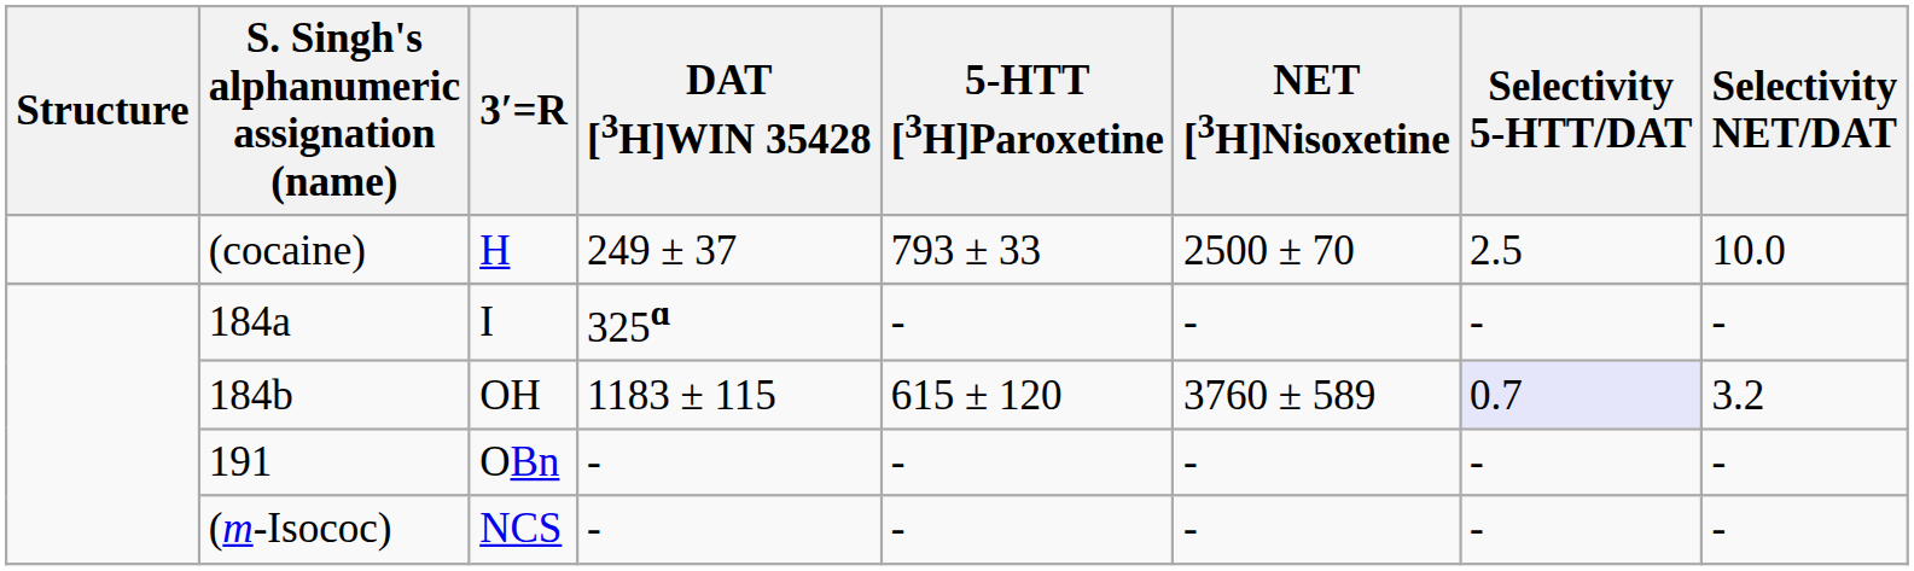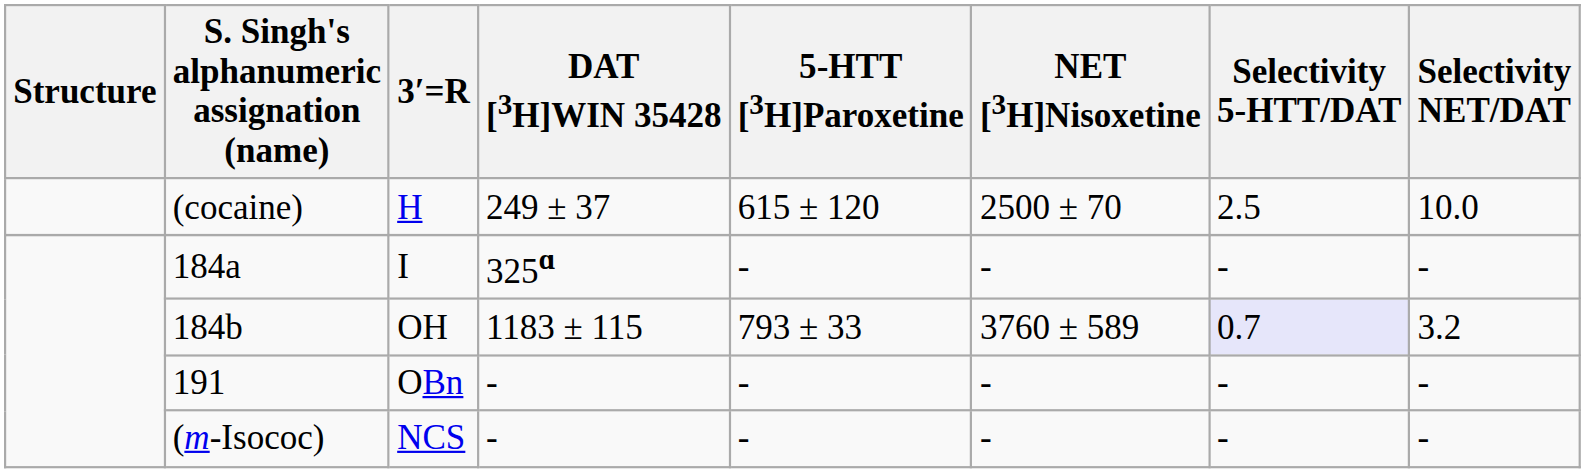 <table class="wikitable sortable">
 <tr>
 <th>Structure</th>
 <th>S. Singh's<br>alphanumeric<br>assignation<br>(name)</th>
 <th>3′=R</th>
 <th>DAT<br>[<sup>3</sup>H]WIN 35428</th>
 <th>5-HTT<br>[<sup>3</sup>H]Paroxetine</th>
 <th>NET<br>[<sup>3</sup>H]Nisoxetine</th>
 <th>Selectivity<br>5-HTT/DAT</th>
 <th>Selectivity<br>NET/DAT</th>
 </tr>
 <tr>
 <td></td>
 <td>(cocaine)</td>
 <td><a href='#'>H</a></td>
 <td>249 ± 37</td>
-<td>793 ± 33</td>
+<td>615 ± 120</td>
 <td>2500 ± 70</td>
 <td>2.5</td>
 <td>10.0</td>
 </tr>
 <tr>
 </tr>
 <tr>
 <td rowspan=5></td>
 </tr>
 <tr>
 <td>184a</td>
 <td>I</td>
 <td>325<sup><strong>ɑ</strong></sup></td>
 <td>-</td>
 <td>-</td>
 <td>-</td>
 <td>-</td>
 </tr>
 <tr>
 <td>184b</td>
 <td>OH</td>
 <td>1183 ± 115</td>
-<td>615 ± 120</td>
+<td>793 ± 33</td>
 <td>3760 ± 589</td>
 <td style="background: lavender;">0.7</td>
 <td>3.2</td>
 </tr>
 <tr>
 <td>191</td>
 <td>O<a href='#'>Bn</a></td>
 <td>-</td>
 <td>-</td>
 <td>-</td>
 <td>-</td>
 <td>-</td>
 </tr>
 <tr>
 <td>(<a href='#'><em>m</em></a>-Isococ)</td>
 <td><a href='#'>NCS</a></td>
 <td>-</td>
 <td>-</td>
 <td>-</td>
 <td>-</td>
 <td>-</td>
 </tr>
 </table>
